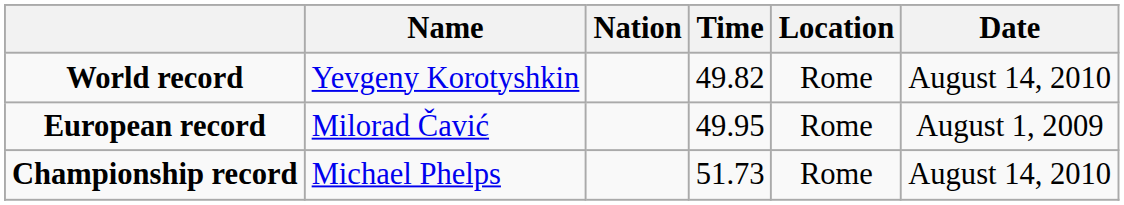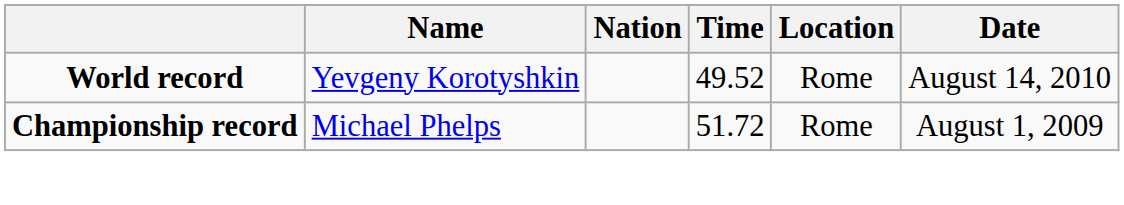 <table class=wikitable style=text-align:center>
 <tr>
 <th></th>
 <th>Name</th>
 <th>Nation</th>
 <th>Time</th>
 <th>Location</th>
 <th>Date</th>
 </tr>
 <tr>
 <td><strong>World record</strong></td>
 <td align=left><a href='#'>Yevgeny Korotyshkin</a></td>
 <td align=left></td>
-<td align=left>49.82</td>
+<td align=left>49.52</td>
 <td>Rome</td>
 <td>August 14, 2010</td>
-</tr>
-<tr>
-<td><strong>European record</strong></td>
-<td align=left><a href='#'>Milorad Čavić</a></td>
-<td align=left></td>
-<td align=left>49.95</td>
-<td>Rome</td>
-<td>August 1, 2009</td>
 </tr>
 <tr>
 <td><strong>Championship record</strong></td>
 <td align=left><a href='#'>Michael Phelps</a></td>
 <td align=left></td>
-<td align=left>51.73</td>
+<td align=left>51.72</td>
 <td>Rome</td>
-<td>August 14, 2010</td>
+<td>August 1, 2009</td>
 </tr>
 </table>
